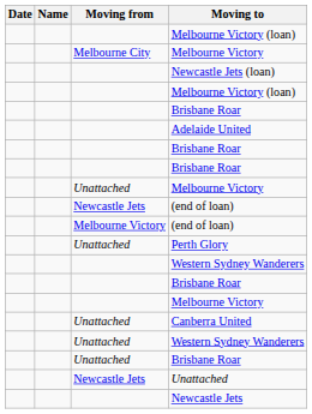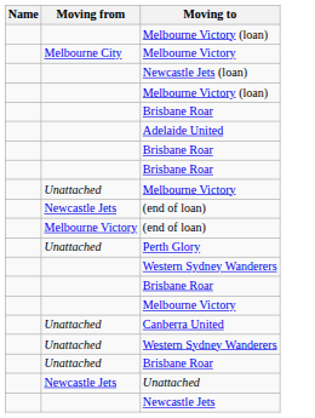 <table class="wikitable sortable">
 <tr>
-<th>Date</th>
 <th>Name</th>
 <th>Moving from</th>
 <th>Moving to</th>
 </tr>
 <tr>
 <td></td>
 <td></td>
-<td></td>
 <td><a href='#'>Melbourne Victory</a> (loan)</td>
 </tr>
 <tr>
-<td></td>
 <td></td>
 <td><a href='#'>Melbourne City</a></td>
 <td><a href='#'>Melbourne Victory</a></td>
 </tr>
 <tr>
 <td></td>
 <td></td>
-<td></td>
 <td><a href='#'>Newcastle Jets</a> (loan)</td>
 </tr>
 <tr>
-<td></td>
 <td></td>
 <td></td>
 <td><a href='#'>Melbourne Victory</a> (loan)</td>
 </tr>
 <tr>
 <td></td>
 <td></td>
-<td></td>
 <td><a href='#'>Brisbane Roar</a></td>
 </tr>
 <tr>
-<td></td>
 <td></td>
 <td></td>
 <td><a href='#'>Adelaide United</a></td>
 </tr>
 <tr>
 <td></td>
 <td></td>
+<td><a href='#'>Brisbane Roar</a></td>
+</tr>
+<tr>
+<td></td>
 <td></td>
 <td><a href='#'>Brisbane Roar</a></td>
 </tr>
 <tr>
 <td></td>
+<td><em>Unattached</em></td>
+<td><a href='#'>Melbourne Victory</a></td>
+</tr>
+<tr>
+<td></td>
+<td><a href='#'>Newcastle Jets</a></td>
+<td> (end of loan)</td>
+</tr>
+<tr>
+<td></td>
+<td><a href='#'>Melbourne Victory</a></td>
+<td> (end of loan)</td>
+</tr>
+<tr>
+<td></td>
+<td><em>Unattached</em></td>
+<td><a href='#'>Perth Glory</a></td>
+</tr>
+<tr>
+<td></td>
+<td></td>
+<td><a href='#'>Western Sydney Wanderers</a></td>
+</tr>
+<tr>
 <td></td>
 <td></td>
 <td><a href='#'>Brisbane Roar</a></td>
 </tr>
 <tr>
 <td></td>
 <td></td>
-<td><em>Unattached</em></td>
 <td><a href='#'>Melbourne Victory</a></td>
 </tr>
 <tr>
-<td></td>
-<td></td>
-<td><a href='#'>Newcastle Jets</a></td>
-<td> (end of loan)</td>
-</tr>
-<tr>
-<td></td>
-<td></td>
-<td><a href='#'>Melbourne Victory</a></td>
-<td> (end of loan)</td>
-</tr>
-<tr>
-<td></td>
-<td></td>
-<td><em>Unattached</em></td>
-<td><a href='#'>Perth Glory</a></td>
-</tr>
-<tr>
-<td></td>
-<td></td>
-<td></td>
-<td><a href='#'>Western Sydney Wanderers</a></td>
-</tr>
-<tr>
-<td></td>
-<td></td>
-<td></td>
-<td><a href='#'>Brisbane Roar</a></td>
-</tr>
-<tr>
-<td></td>
-<td></td>
-<td></td>
-<td><a href='#'>Melbourne Victory</a></td>
-</tr>
-<tr>
-<td></td>
 <td></td>
 <td><em>Unattached</em></td>
 <td><a href='#'>Canberra United</a></td>
 </tr>
 <tr>
 <td></td>
-<td></td>
 <td><em>Unattached</em></td>
 <td><a href='#'>Western Sydney Wanderers</a></td>
 </tr>
 <tr>
 <td></td>
-<td></td>
 <td><em>Unattached</em></td>
 <td><a href='#'>Brisbane Roar</a></td>
 </tr>
 <tr>
-<td></td>
 <td></td>
 <td><a href='#'>Newcastle Jets</a></td>
 <td><em>Unattached</em></td>
 </tr>
 <tr>
 <td></td>
 <td></td>
-<td></td>
 <td><a href='#'>Newcastle Jets</a></td>
 </tr>
 </table>
